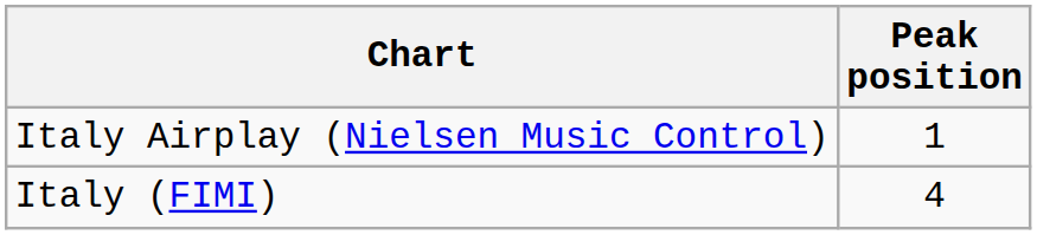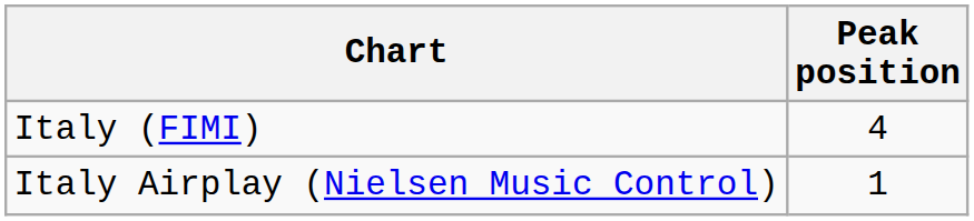 <table class="wikitable sortable">
 <tr>
 <th>Chart</th>
 <th>Peak<br>position</th>
 </tr>
 <tr>
+<td>Italy (<a href='#'>FIMI</a>)</td>
+<td align="center">4</td>
+</tr>
+<tr>
 <td>Italy Airplay (<a href='#'>Nielsen Music Control</a>)</td>
 <td align="center">1</td>
 </tr>
-<tr>
-<td>Italy (<a href='#'>FIMI</a>)</td>
-<td align="center">4</td>
-</tr>
 </table>
